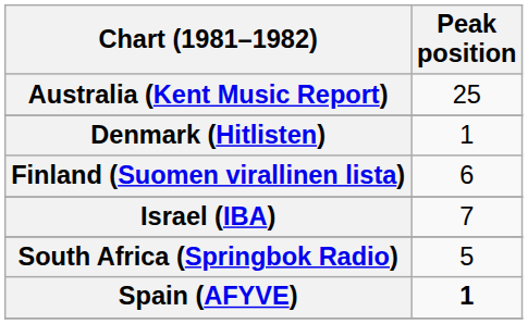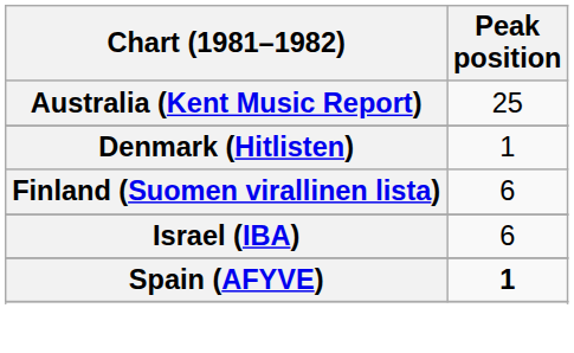 <table class="wikitable sortable plainrowheaders" style="text-align:center">
 <tr>
 <th>Chart (1981–1982)</th>
 <th>Peak<br>position</th>
 </tr>
 <tr>
 <th scope="row">Australia (<a href='#'>Kent Music Report</a>)</th>
 <td>25</td>
 </tr>
 <tr>
 </tr>
 <tr>
 </tr>
 <tr>
 <th scope="row">Denmark (<a href='#'>Hitlisten</a>)</th>
 <td>1</td>
 </tr>
 <tr>
 <th scope="row">Finland (<a href='#'>Suomen virallinen lista</a>)</th>
 <td>6</td>
 </tr>
 <tr>
 </tr>
 <tr>
 <th scope="row">Israel (<a href='#'>IBA</a>)</th>
-<td>7</td>
+<td>6</td>
 </tr>
 <tr>
 </tr>
 <tr>
 </tr>
 <tr>
 </tr>
 <tr>
-</tr>
-<tr>
-<th scope="row">South Africa (<a href='#'>Springbok Radio</a>)</th>
-<td>5</td>
 </tr>
 <tr>
 <th scope="row">Spain (<a href='#'>AFYVE</a>)</th>
 <td><strong>1</strong></td>
 </tr>
 <tr>
 </tr>
 <tr>
 </tr>
 <tr>
 </tr>
 <tr>
 </tr>
 </table>
